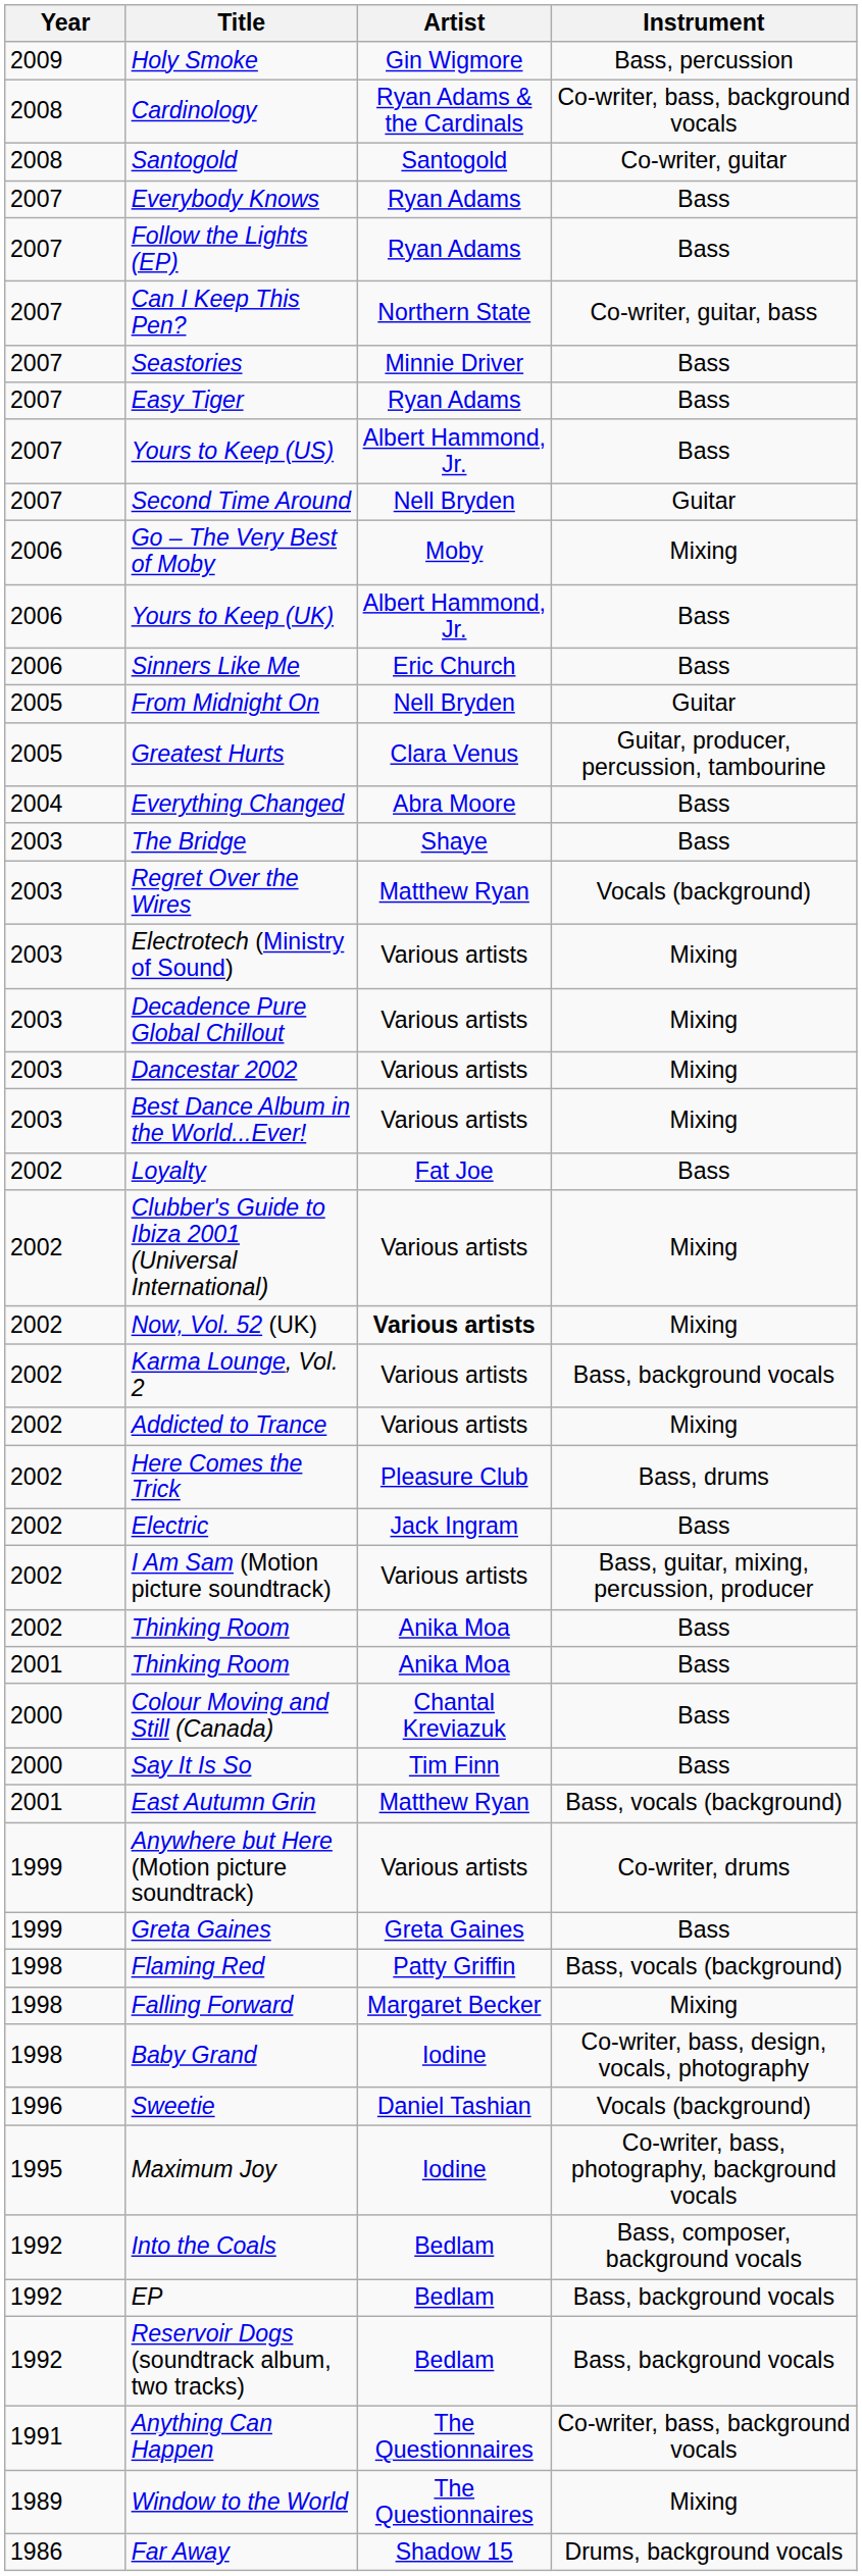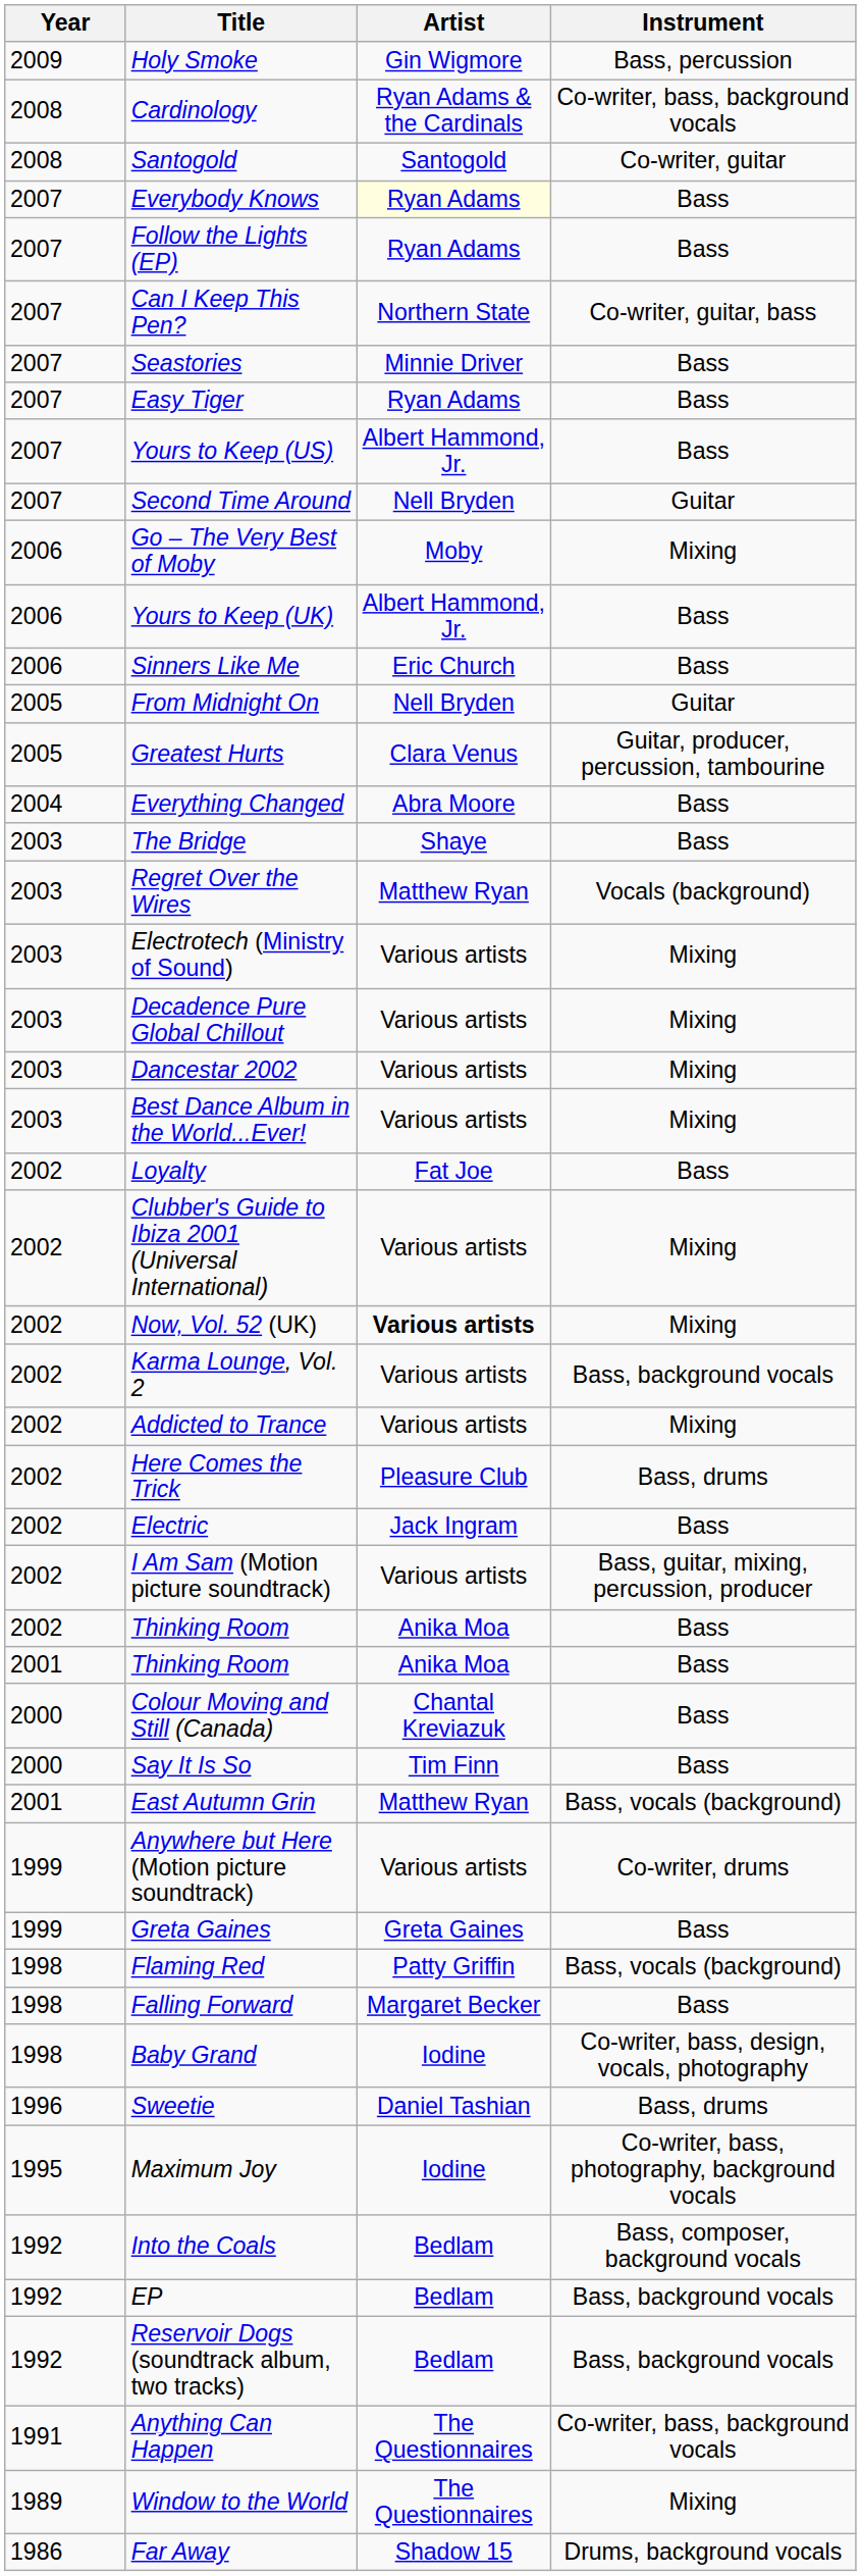 <table class="wikitable">
 <tr>
 <th style="width:75px;">Year</th>
 <th style="width:150px;">Title</th>
 <th style="width:125px;">Artist</th>
 <th style="width:200px;">Instrument</th>
 </tr>
 <tr>
 <td>2009</td>
 <td><em><a href='#'>Holy Smoke</a></em></td>
 <td style="text-align:center;"><a href='#'>Gin Wigmore</a></td>
 <td style="text-align:center;">Bass, percussion</td>
 </tr>
 <tr>
 <td>2008</td>
 <td><em><a href='#'>Cardinology</a></em></td>
 <td style="text-align:center;"><a href='#'>Ryan Adams & the Cardinals</a></td>
 <td style="text-align:center;">Co-writer, bass, background vocals</td>
 </tr>
 <tr>
 <td>2008</td>
 <td><em><a href='#'>Santogold</a></em></td>
 <td style="text-align:center;"><a href='#'>Santogold</a></td>
 <td style="text-align:center;">Co-writer, guitar</td>
 </tr>
 <tr>
 <td>2007</td>
 <td><em><a href='#'>Everybody Knows</a></em></td>
-<td style="text-align:center;"><a href='#'>Ryan Adams</a></td>
+<td style="background: lightyellow; text-align:center;"><a href='#'>Ryan Adams</a></td>
 <td style="text-align:center;">Bass</td>
 </tr>
 <tr>
 <td>2007</td>
 <td><em><a href='#'>Follow the Lights (EP)</a></em></td>
 <td style="text-align:center;"><a href='#'>Ryan Adams</a></td>
 <td style="text-align:center;">Bass</td>
 </tr>
 <tr>
 <td>2007</td>
 <td><em><a href='#'>Can I Keep This Pen?</a></em></td>
 <td style="text-align:center;"><a href='#'>Northern State</a></td>
 <td style="text-align:center;">Co-writer, guitar, bass</td>
 </tr>
 <tr>
 <td>2007</td>
 <td><em><a href='#'>Seastories</a></em></td>
 <td style="text-align:center;"><a href='#'>Minnie Driver</a></td>
 <td style="text-align:center;">Bass</td>
 </tr>
 <tr>
 <td>2007</td>
 <td><em><a href='#'>Easy Tiger</a></em></td>
 <td style="text-align:center;"><a href='#'>Ryan Adams</a></td>
 <td style="text-align:center;">Bass</td>
 </tr>
 <tr>
 <td>2007</td>
 <td><em><a href='#'>Yours to Keep (US)</a></em></td>
 <td style="text-align:center;"><a href='#'>Albert Hammond, Jr.</a></td>
 <td style="text-align:center;">Bass</td>
 </tr>
 <tr>
 <td>2007</td>
 <td><em><a href='#'>Second Time Around</a></em></td>
 <td style="text-align:center;"><a href='#'>Nell Bryden</a></td>
 <td style="text-align:center;">Guitar</td>
 </tr>
 <tr>
 <td>2006</td>
 <td><em><a href='#'>Go – The Very Best of Moby</a></em></td>
 <td style="text-align:center;"><a href='#'>Moby</a></td>
 <td style="text-align:center;">Mixing</td>
 </tr>
 <tr>
 <td>2006</td>
 <td><em><a href='#'>Yours to Keep (UK)</a></em></td>
 <td style="text-align:center;"><a href='#'>Albert Hammond, Jr.</a></td>
 <td style="text-align:center;">Bass</td>
 </tr>
 <tr>
 <td>2006</td>
 <td><em><a href='#'>Sinners Like Me</a></em></td>
 <td style="text-align:center;"><a href='#'>Eric Church</a></td>
 <td style="text-align:center;">Bass</td>
 </tr>
 <tr>
 <td>2005</td>
 <td><em><a href='#'>From Midnight On</a></em></td>
 <td style="text-align:center;"><a href='#'>Nell Bryden</a></td>
 <td style="text-align:center;">Guitar</td>
 </tr>
 <tr>
 <td>2005</td>
 <td><em><a href='#'>Greatest Hurts</a></em></td>
 <td style="text-align:center;"><a href='#'>Clara Venus</a></td>
 <td style="text-align:center;">Guitar, producer, percussion, tambourine</td>
 </tr>
 <tr>
 <td>2004</td>
 <td><em><a href='#'>Everything Changed</a></em></td>
 <td style="text-align:center;"><a href='#'>Abra Moore</a></td>
 <td style="text-align:center;">Bass</td>
 </tr>
 <tr>
 <td>2003</td>
 <td><em><a href='#'>The Bridge</a></em></td>
 <td style="text-align:center;"><a href='#'>Shaye</a></td>
 <td style="text-align:center;">Bass</td>
 </tr>
 <tr>
 <td>2003</td>
 <td><em><a href='#'>Regret Over the Wires</a></em></td>
 <td style="text-align:center;"><a href='#'>Matthew Ryan</a></td>
 <td style="text-align:center;">Vocals (background)</td>
 </tr>
 <tr>
 <td>2003</td>
 <td><em>Electrotech</em> (<a href='#'>Ministry of Sound</a>)</td>
 <td style="text-align:center;">Various artists</td>
 <td style="text-align:center;">Mixing</td>
 </tr>
 <tr>
 <td>2003</td>
 <td><em><a href='#'>Decadence Pure Global Chillout</a></em></td>
 <td style="text-align:center;">Various artists</td>
 <td style="text-align:center;">Mixing</td>
 </tr>
 <tr>
 <td>2003</td>
 <td><em><a href='#'>Dancestar 2002</a></em></td>
 <td style="text-align:center;">Various artists</td>
 <td style="text-align:center;">Mixing</td>
 </tr>
 <tr>
 <td>2003</td>
 <td><em><a href='#'>Best Dance Album in the World...Ever!</a></em></td>
 <td style="text-align:center;">Various artists</td>
 <td style="text-align:center;">Mixing</td>
 </tr>
 <tr>
 <td>2002</td>
 <td><em><a href='#'>Loyalty</a></em></td>
 <td style="text-align:center;"><a href='#'>Fat Joe</a></td>
 <td style="text-align:center;">Bass</td>
 </tr>
 <tr>
 <td>2002</td>
 <td><em><a href='#'>Clubber's Guide to Ibiza 2001</a> (Universal International)</em></td>
 <td style="text-align:center;">Various artists</td>
 <td style="text-align:center;">Mixing</td>
 </tr>
 <tr>
 <td>2002</td>
 <td><em><a href='#'>Now, Vol. 52</a></em> (UK)</td>
 <td style="text-align:center;"><strong>Various artists</strong></td>
 <td style="text-align:center;">Mixing</td>
 </tr>
 <tr>
 <td>2002</td>
 <td><em><a href='#'>Karma Lounge</a>, Vol. 2</em></td>
 <td style="text-align:center;">Various artists</td>
 <td style="text-align:center;">Bass, background vocals</td>
 </tr>
 <tr>
 <td>2002</td>
 <td><em><a href='#'>Addicted to Trance</a></em></td>
 <td style="text-align:center;">Various artists</td>
 <td style="text-align:center;">Mixing</td>
 </tr>
 <tr>
 <td>2002</td>
 <td><em><a href='#'>Here Comes the Trick</a></em></td>
 <td style="text-align:center;"><a href='#'>Pleasure Club</a></td>
 <td style="text-align:center;">Bass, drums</td>
 </tr>
 <tr>
 <td>2002</td>
 <td><em><a href='#'>Electric</a></em></td>
 <td style="text-align:center;"><a href='#'>Jack Ingram</a></td>
 <td style="text-align:center;">Bass</td>
 </tr>
 <tr>
 <td>2002</td>
 <td><em><a href='#'>I Am Sam</a></em> (Motion picture soundtrack)</td>
 <td style="text-align:center;">Various artists</td>
 <td style="text-align:center;">Bass, guitar, mixing, percussion, producer</td>
 </tr>
 <tr>
 <td>2002</td>
 <td><em><a href='#'>Thinking Room</a></em></td>
 <td style="text-align:center;"><a href='#'>Anika Moa</a></td>
 <td style="text-align:center;">Bass</td>
 </tr>
 <tr>
 <td>2001</td>
 <td><em><a href='#'>Thinking Room</a></em></td>
 <td style="text-align:center;"><a href='#'>Anika Moa</a></td>
 <td style="text-align:center;">Bass</td>
 </tr>
 <tr>
 <td>2000</td>
 <td><em><a href='#'>Colour Moving and Still</a> (Canada)</em></td>
 <td style="text-align:center;"><a href='#'>Chantal Kreviazuk</a></td>
 <td style="text-align:center;">Bass</td>
 </tr>
 <tr>
 <td>2000</td>
 <td><em><a href='#'>Say It Is So</a></em></td>
 <td style="text-align:center;"><a href='#'>Tim Finn</a></td>
 <td style="text-align:center;">Bass</td>
 </tr>
 <tr>
 <td>2001</td>
 <td><em><a href='#'>East Autumn Grin</a></em></td>
 <td style="text-align:center;"><a href='#'>Matthew Ryan</a></td>
 <td style="text-align:center;">Bass, vocals (background)</td>
 </tr>
 <tr>
 <td>1999</td>
 <td><em><a href='#'>Anywhere but Here</a></em> (Motion picture soundtrack)</td>
 <td style="text-align:center;">Various artists</td>
 <td style="text-align:center;">Co-writer, drums</td>
 </tr>
 <tr>
 <td>1999</td>
 <td><em><a href='#'>Greta Gaines</a></em></td>
 <td style="text-align:center;"><a href='#'>Greta Gaines</a></td>
 <td style="text-align:center;">Bass</td>
 </tr>
 <tr>
 <td>1998</td>
 <td><em><a href='#'>Flaming Red</a></em></td>
 <td style="text-align:center;"><a href='#'>Patty Griffin</a></td>
 <td style="text-align:center;">Bass, vocals (background)</td>
 </tr>
 <tr>
 <td>1998</td>
 <td><em><a href='#'>Falling Forward</a></em></td>
 <td style="text-align:center;"><a href='#'>Margaret Becker</a></td>
-<td style="text-align:center;">Mixing</td>
+<td style="text-align:center;">Bass</td>
 </tr>
 <tr>
 <td>1998</td>
 <td><em><a href='#'>Baby Grand</a></em></td>
 <td style="text-align:center;"><a href='#'>Iodine</a></td>
 <td style="text-align:center;">Co-writer, bass, design, vocals, photography</td>
 </tr>
 <tr>
 <td>1996</td>
 <td><em><a href='#'>Sweetie</a></em></td>
 <td style="text-align:center;"><a href='#'>Daniel Tashian</a></td>
-<td style="text-align:center;">Vocals (background)</td>
+<td style="text-align:center;">Bass, drums</td>
 </tr>
 <tr>
 <td>1995</td>
 <td><em>Maximum Joy</em></td>
 <td style="text-align:center;"><a href='#'>Iodine</a></td>
 <td style="text-align:center;">Co-writer, bass, photography, background vocals</td>
 </tr>
 <tr>
 <td>1992</td>
 <td><em><a href='#'>Into the Coals</a></em></td>
 <td style="text-align:center;"><a href='#'>Bedlam</a></td>
 <td style="text-align:center;">Bass, composer, background vocals</td>
 </tr>
 <tr>
 <td>1992</td>
 <td><em>EP</em></td>
 <td style="text-align:center;"><a href='#'>Bedlam</a></td>
 <td style="text-align:center;">Bass, background vocals</td>
 </tr>
 <tr>
 <td>1992</td>
 <td><em><a href='#'>Reservoir Dogs</a></em> (soundtrack album, two tracks)</td>
 <td style="text-align:center;"><a href='#'>Bedlam</a></td>
 <td style="text-align:center;">Bass, background vocals</td>
 </tr>
 <tr>
 <td>1991</td>
 <td><em><a href='#'>Anything Can Happen</a></em></td>
 <td style="text-align:center;"><a href='#'>The Questionnaires</a></td>
 <td style="text-align:center;">Co-writer, bass, background vocals</td>
 </tr>
 <tr>
 <td>1989</td>
 <td><em><a href='#'>Window to the World</a></em></td>
 <td style="text-align:center;"><a href='#'>The Questionnaires</a></td>
 <td style="text-align:center;">Mixing</td>
 </tr>
 <tr>
 <td>1986</td>
 <td><em><a href='#'>Far Away</a></em></td>
 <td style="text-align:center;"><a href='#'>Shadow 15</a></td>
 <td style="text-align:center;">Drums, background vocals</td>
 </tr>
 </table>
